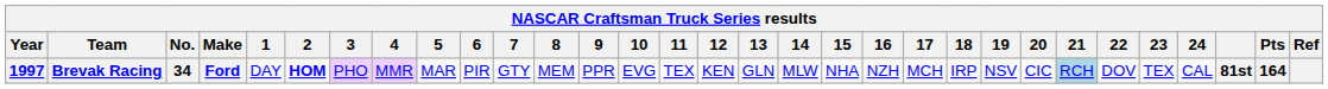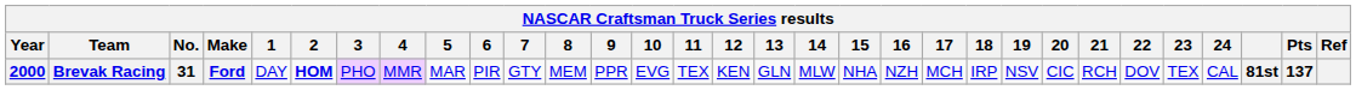 <table class="wikitable" style="text-align:center; font-size:75%">
 <tr>
 <th colspan=31><a href='#'>NASCAR Craftsman Truck Series</a> results</th>
 </tr>
 <tr>
 <th>Year</th>
 <th>Team</th>
 <th>No.</th>
 <th>Make</th>
 <th>1</th>
 <th>2</th>
 <th>3</th>
 <th>4</th>
 <th>5</th>
 <th>6</th>
 <th>7</th>
 <th>8</th>
 <th>9</th>
 <th>10</th>
 <th>11</th>
 <th>12</th>
 <th>13</th>
 <th>14</th>
 <th>15</th>
 <th>16</th>
 <th>17</th>
 <th>18</th>
 <th>19</th>
 <th>20</th>
 <th>21</th>
 <th>22</th>
 <th>23</th>
 <th>24</th>
 <th></th>
 <th>Pts</th>
 <th>Ref</th>
 </tr>
 <tr>
-<th><a href='#'>1997</a></th>
+<th><a href='#'>2000</a></th>
 <th><a href='#'>Brevak Racing</a></th>
-<th>34</th>
+<th>31</th>
 <th><a href='#'>Ford</a></th>
 <td><a href='#'>DAY</a></td>
 <td><strong><a href='#'>HOM</a></strong></td>
 <td style="background:#EFCFFF;"><a href='#'>PHO</a><br></td>
 <td style="background:#EFCFFF;"><a href='#'>MMR</a><br></td>
 <td><a href='#'>MAR</a></td>
 <td><a href='#'>PIR</a></td>
 <td><a href='#'>GTY</a></td>
 <td><a href='#'>MEM</a></td>
 <td><a href='#'>PPR</a></td>
 <td><a href='#'>EVG</a></td>
 <td><a href='#'>TEX</a></td>
 <td><a href='#'>KEN</a></td>
 <td><a href='#'>GLN</a></td>
 <td><a href='#'>MLW</a></td>
 <td><a href='#'>NHA</a></td>
 <td><a href='#'>NZH</a></td>
 <td><a href='#'>MCH</a></td>
 <td><a href='#'>IRP</a></td>
 <td><a href='#'>NSV</a></td>
 <td><a href='#'>CIC</a></td>
-<td style="background: lightblue;"><a href='#'>RCH</a></td>
+<td><a href='#'>RCH</a></td>
 <td><a href='#'>DOV</a></td>
 <td><a href='#'>TEX</a></td>
 <td><a href='#'>CAL</a></td>
 <th>81st</th>
-<th>164</th>
+<th>137</th>
 <th></th>
 </tr>
 </table>
